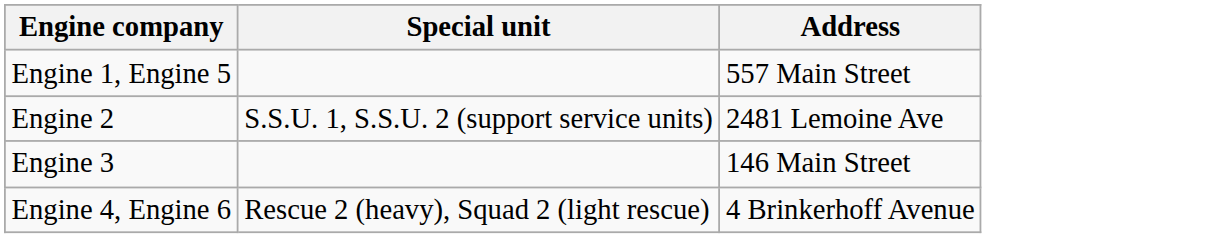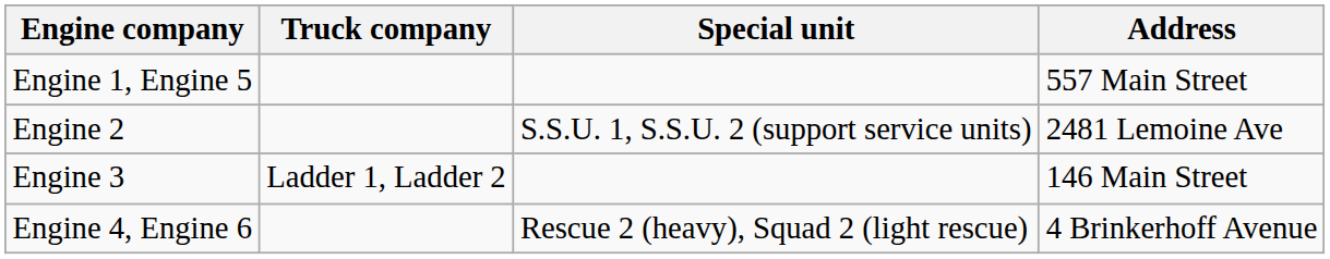 <table class=wikitable>
 <tr valign=bottom>
 <th>Engine company</th>
+<th>Truck company</th>
 <th>Special unit</th>
 <th>Address</th>
 </tr>
 <tr>
 <td>Engine 1, Engine 5</td>
 <td></td>
+<td></td>
 <td>557 Main Street</td>
 </tr>
 <tr>
 <td>Engine 2</td>
+<td></td>
 <td>S.S.U. 1, S.S.U. 2 (support service units)</td>
 <td>2481 Lemoine Ave</td>
 </tr>
 <tr>
 <td>Engine 3</td>
+<td>Ladder 1, Ladder 2</td>
 <td></td>
 <td>146 Main Street</td>
 </tr>
 <tr>
 <td>Engine 4, Engine 6</td>
+<td></td>
 <td>Rescue 2 (heavy), Squad 2 (light rescue)</td>
 <td>4 Brinkerhoff Avenue</td>
 </tr>
 </table>
